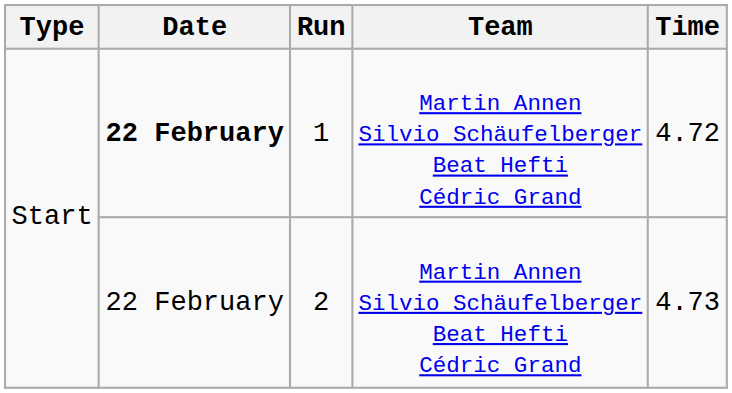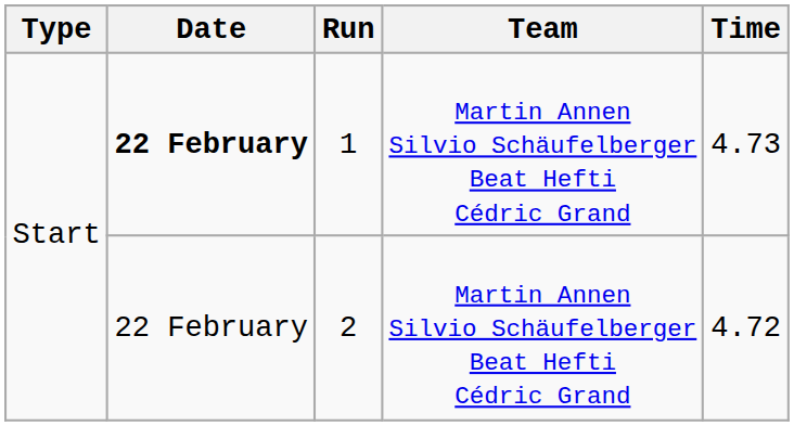 <table class="wikitable" style="text-align:center">
 <tr>
 <th>Type</th>
 <th>Date</th>
 <th>Run</th>
 <th>Team</th>
 <th>Time</th>
 </tr>
 <tr>
 <td rowspan=2>Start</td>
 <td><strong>22 February</strong></td>
 <td>1</td>
 <td> <br>  <small><a href='#'>Martin Annen</a> <br><a href='#'>Silvio Schäufelberger</a> <br><a href='#'>Beat Hefti</a> <br><a href='#'>Cédric Grand</a></small></td>
-<td>4.72</td>
+<td>4.73</td>
 </tr>
 <tr>
 <td>22 February</td>
 <td>2</td>
 <td> <br>  <small><a href='#'>Martin Annen</a> <br><a href='#'>Silvio Schäufelberger</a> <br><a href='#'>Beat Hefti</a> <br><a href='#'>Cédric Grand</a></small></td>
-<td>4.73</td>
+<td>4.72</td>
 </tr>
 </table>
